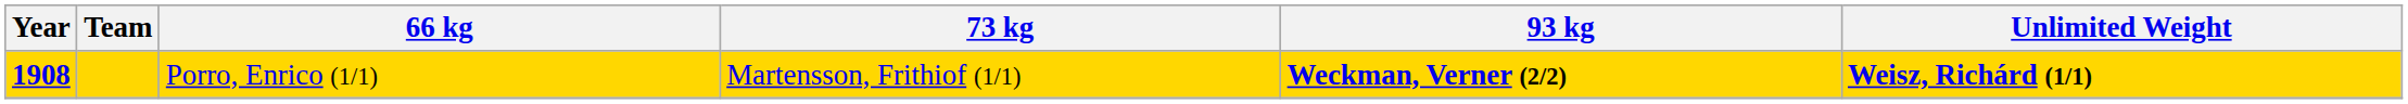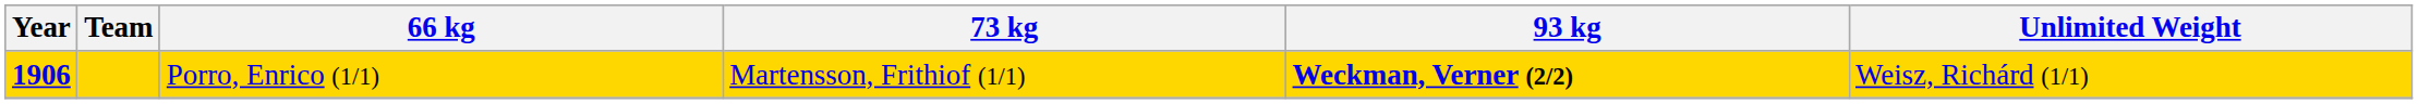 <table class="wikitable sortable"  style="font-size: 100%">
 <tr>
 <th>Year</th>
 <th>Team</th>
 <th width=300><a href='#'>66 kg</a></th>
 <th width=300><a href='#'>73 kg</a></th>
 <th width=300><a href='#'>93 kg</a></th>
 <th width=300><a href='#'>Unlimited Weight</a></th>
 </tr>
 <tr>
-<td bgcolor="GOLD"><strong><a href='#'>1908</a></strong></td>
+<td bgcolor="GOLD"><strong><a href='#'>1906</a></strong></td>
 <td bgcolor="GOLD"></td>
 <td bgcolor="GOLD"> <a href='#'>Porro, Enrico</a> <small>(1/1)</small></td>
 <td bgcolor="GOLD"> <a href='#'>Martensson, Frithiof</a> <small>(1/1)</small></td>
 <td bgcolor="GOLD"><strong> <a href='#'>Weckman, Verner</a> <small>(2/2)</small></strong></td>
-<td bgcolor="GOLD"><strong> <a href='#'>Weisz, Richárd</a> <small>(1/1)</small></strong></td>
+<td bgcolor="GOLD"> <a href='#'>Weisz, Richárd</a> <small>(1/1)</small></td>
 </tr>
 <tr>
 </tr>
 </table>
